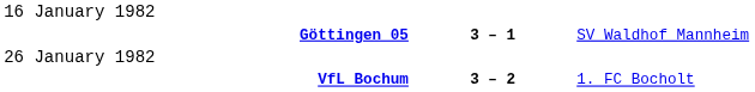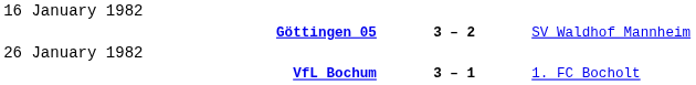 <table width=100% cellspacing=1>
 <tr>
 <th width=25%></th>
 <th width=10%></th>
 <th width=25%></th>
 <th></th>
 </tr>
 <tr>
 <td>16 January 1982</td>
 </tr>
 <tr style=font-size:90%>
 <td align=right><strong><a href='#'>Göttingen 05</a></strong></td>
-<td align=center><strong>3 – 1</strong></td>
+<td align=center><strong>3 – 2</strong></td>
 <td><a href='#'>SV Waldhof Mannheim</a></td>
 </tr>
 <tr>
 <td>26 January 1982</td>
 </tr>
 <tr style=font-size:90%>
 <td align=right><strong><a href='#'>VfL Bochum</a></strong></td>
-<td align=center><strong>3 – 2</strong></td>
+<td align=center><strong>3 – 1</strong></td>
 <td><a href='#'>1. FC Bocholt</a></td>
 </tr>
 </table>
